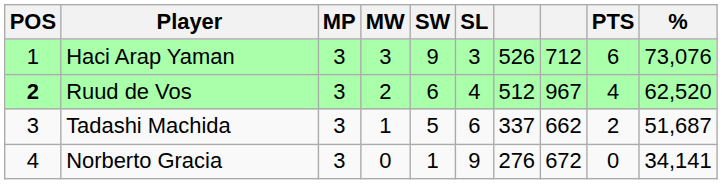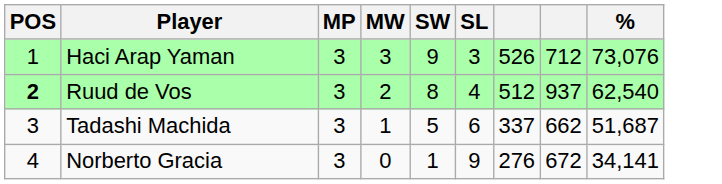 <table class="wikitable" style="text-align: center;">
 <tr>
 <th width=20>POS</th>
 <th width=180>Player</th>
 <th width=20>MP</th>
 <th width=20>MW</th>
 <th width=20>SW</th>
 <th width=20>SL</th>
 <th width=20></th>
 <th width=20></th>
-<th width=20>PTS</th>
 <th width=20>%</th>
 </tr>
 <tr style="background:#aaffaa;">
 <td>1</td>
 <td style="text-align:left;"> Haci Arap Yaman</td>
 <td>3</td>
 <td>3</td>
 <td>9</td>
 <td>3</td>
 <td>526</td>
 <td>712</td>
-<td>6</td>
 <td>73,076</td>
 </tr>
 <tr style="background:#aaffaa;">
 <td><strong>2</strong></td>
 <td style="text-align:left;"> Ruud de Vos</td>
 <td>3</td>
 <td>2</td>
-<td>6</td>
+<td>8</td>
 <td>4</td>
 <td>512</td>
-<td>967</td>
-<td>4</td>
-<td>62,520</td>
+<td>937</td>
+<td>62,540</td>
 </tr>
 <tr>
 <td>3</td>
 <td style="text-align:left;"> Tadashi Machida</td>
 <td>3</td>
 <td>1</td>
 <td>5</td>
 <td>6</td>
 <td>337</td>
 <td>662</td>
-<td>2</td>
 <td>51,687</td>
 </tr>
 <tr>
 <td>4</td>
 <td style="text-align:left;"> Norberto Gracia</td>
 <td>3</td>
 <td>0</td>
 <td>1</td>
 <td>9</td>
 <td>276</td>
 <td>672</td>
-<td>0</td>
 <td>34,141</td>
 </tr>
 </table>
